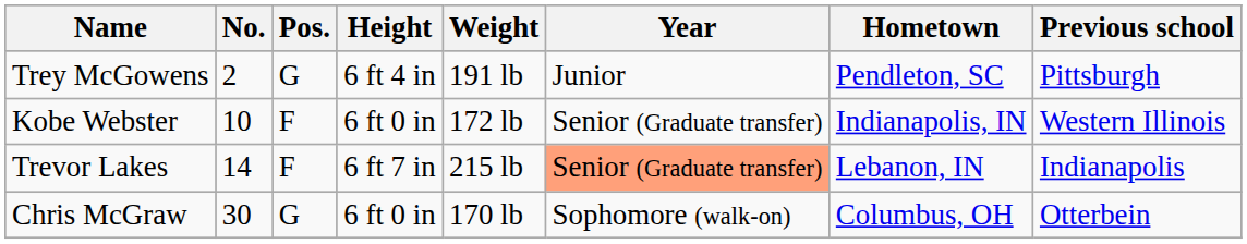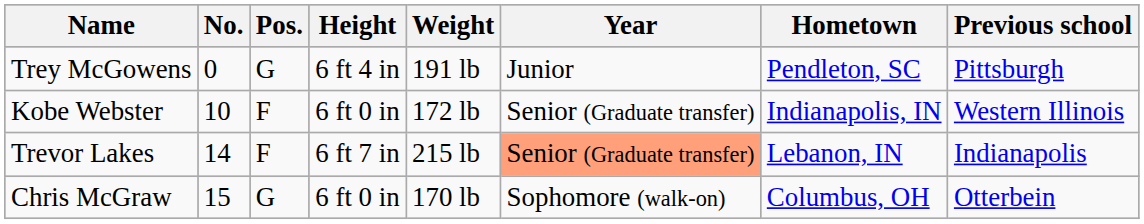 <table class="wikitable sortable" border="1">
 <tr>
 <th>Name</th>
 <th>No.</th>
 <th>Pos.</th>
 <th>Height</th>
 <th>Weight</th>
 <th>Year</th>
 <th>Hometown</th>
 <th class="unsortable">Previous school</th>
 </tr>
 <tr>
 <td>Trey McGowens</td>
-<td>2</td>
+<td>0</td>
 <td>G</td>
 <td>6 ft 4 in</td>
 <td>191 lb</td>
 <td>Junior</td>
 <td><a href='#'>Pendleton, SC</a></td>
 <td><a href='#'>Pittsburgh</a></td>
 </tr>
 <tr>
 <td>Kobe Webster</td>
 <td>10</td>
 <td>F</td>
 <td>6 ft 0 in</td>
 <td>172 lb</td>
 <td>Senior <small>(Graduate transfer)</small></td>
 <td><a href='#'>Indianapolis, IN</a></td>
 <td><a href='#'>Western Illinois</a></td>
 </tr>
 <tr>
 <td>Trevor Lakes</td>
 <td>14</td>
 <td>F</td>
 <td>6 ft 7 in</td>
 <td>215 lb</td>
 <td style="background: lightsalmon;">Senior <small>(Graduate transfer)</small></td>
 <td><a href='#'>Lebanon, IN</a></td>
 <td><a href='#'>Indianapolis</a></td>
 </tr>
 <tr>
 <td>Chris McGraw</td>
-<td>30</td>
+<td>15</td>
 <td>G</td>
 <td>6 ft 0 in</td>
 <td>170 lb</td>
 <td>Sophomore <small>(walk-on)</small></td>
 <td><a href='#'>Columbus, OH</a></td>
 <td><a href='#'>Otterbein</a></td>
 </tr>
 </table>
